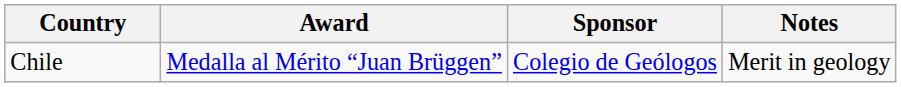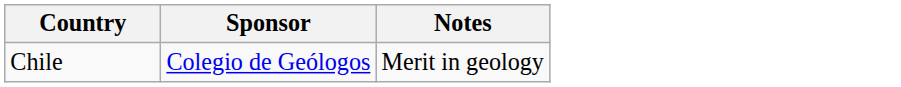 <table Class="wikitable sortable">
 <tr>
 <th style="width:6em;">Country</th>
-<th>Award</th>
 <th>Sponsor</th>
 <th>Notes</th>
 </tr>
 <tr>
 <td>Chile</td>
-<td><a href='#'>Medalla al Mérito “Juan Brüggen”</a></td>
 <td><a href='#'>Colegio de Geólogos</a></td>
 <td>Merit in geology</td>
 </tr>
 </table>
